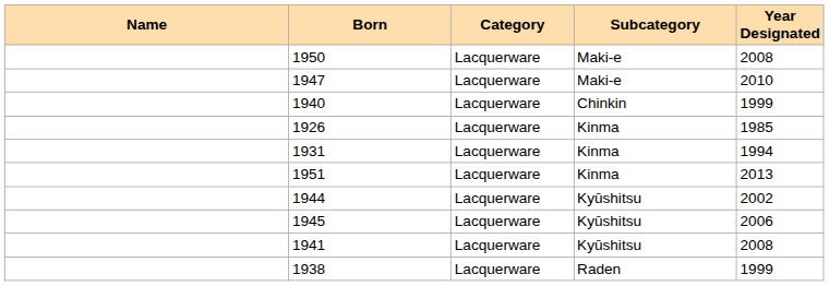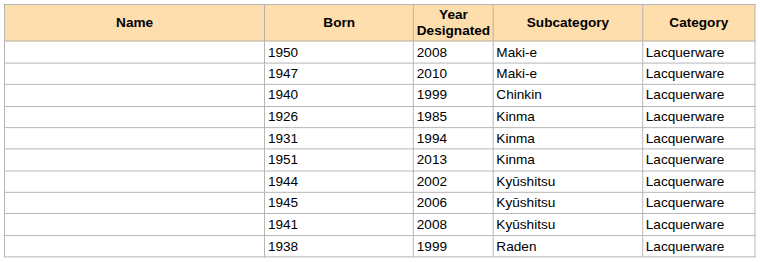 <table class="wikitable sortable"  width="100%" style="background:#ffffff;">
 <tr>
 <th width="35%" align="left" style="background:#ffdead;">Name</th>
 <th width="20%" align="left" style="background:#ffdead;">Born</th>
+<th width="10%" align="left" style="background:#ffdead;">Year Designated</th>
+<th width="20%" align="left" style="background:#ffdead;">Subcategory</th>
 <th width="15%" align="left" style="background:#ffdead;">Category</th>
-<th width="20%" align="left" style="background:#ffdead;">Subcategory</th>
-<th width="10%" align="left" style="background:#ffdead;">Year Designated</th>
 </tr>
 <tr>
 <td></td>
 <td>1950</td>
+<td>2008</td>
+<td>Maki-e</td>
 <td>Lacquerware</td>
-<td>Maki-e</td>
-<td>2008</td>
 </tr>
 <tr>
 <td></td>
 <td>1947</td>
+<td>2010</td>
+<td>Maki-e</td>
 <td>Lacquerware</td>
-<td>Maki-e</td>
-<td>2010</td>
 </tr>
 <tr>
 <td></td>
 <td>1940</td>
+<td>1999</td>
+<td>Chinkin</td>
 <td>Lacquerware</td>
-<td>Chinkin</td>
-<td>1999</td>
 </tr>
 <tr>
 <td></td>
 <td>1926</td>
+<td>1985</td>
+<td>Kinma</td>
 <td>Lacquerware</td>
-<td>Kinma</td>
-<td>1985</td>
 </tr>
 <tr>
 <td></td>
 <td>1931</td>
+<td>1994</td>
+<td>Kinma</td>
 <td>Lacquerware</td>
-<td>Kinma</td>
-<td>1994</td>
 </tr>
 <tr>
 <td></td>
 <td>1951</td>
+<td>2013</td>
+<td>Kinma</td>
 <td>Lacquerware</td>
-<td>Kinma</td>
-<td>2013</td>
 </tr>
 <tr>
 <td></td>
 <td>1944</td>
+<td>2002</td>
+<td>Kyūshitsu</td>
 <td>Lacquerware</td>
-<td>Kyūshitsu</td>
-<td>2002</td>
 </tr>
 <tr>
 <td></td>
 <td>1945</td>
+<td>2006</td>
+<td>Kyūshitsu</td>
 <td>Lacquerware</td>
-<td>Kyūshitsu</td>
-<td>2006</td>
 </tr>
 <tr>
 <td></td>
 <td>1941</td>
+<td>2008</td>
+<td>Kyūshitsu</td>
 <td>Lacquerware</td>
-<td>Kyūshitsu</td>
-<td>2008</td>
 </tr>
 <tr>
 <td></td>
 <td>1938</td>
+<td>1999</td>
+<td>Raden</td>
 <td>Lacquerware</td>
-<td>Raden</td>
-<td>1999</td>
 </tr>
 </table>
